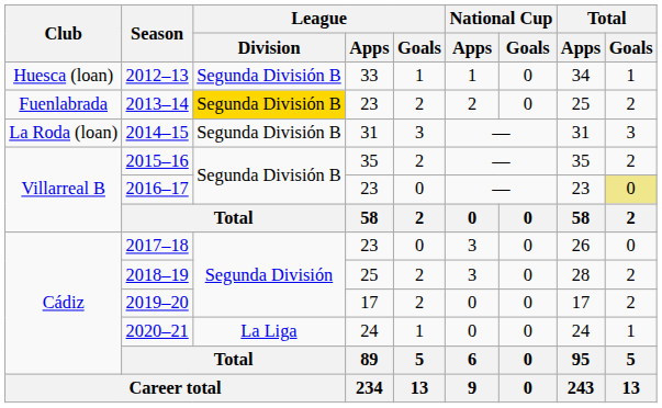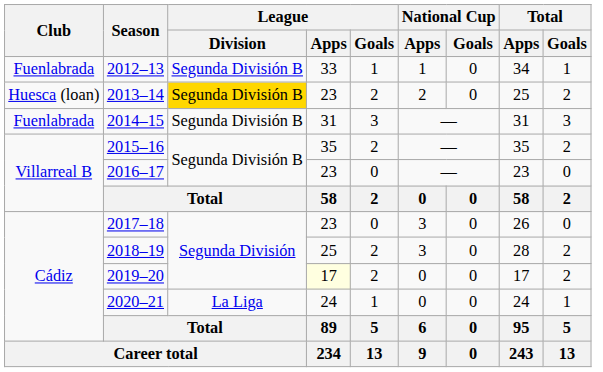 <table class="wikitable" style="text-align:center">
 <tr>
 <th rowspan="2">Club</th>
 <th rowspan="2">Season</th>
 <th colspan="3">League</th>
 <th colspan="2">National Cup</th>
 <th colspan="2">Total</th>
 </tr>
 <tr>
 <th>Division</th>
 <th>Apps</th>
 <th>Goals</th>
 <th>Apps</th>
 <th>Goals</th>
 <th>Apps</th>
 <th>Goals</th>
 </tr>
 <tr>
-<td><a href='#'>Huesca</a> (loan)</td>
+<td><a href='#'>Fuenlabrada</a></td>
 <td><a href='#'>2012–13</a></td>
 <td><a href='#'>Segunda División B</a></td>
 <td>33</td>
 <td>1</td>
 <td>1</td>
 <td>0</td>
 <td>34</td>
 <td>1</td>
 </tr>
 <tr>
-<td><a href='#'>Fuenlabrada</a></td>
+<td><a href='#'>Huesca</a> (loan)</td>
 <td><a href='#'>2013–14</a></td>
 <td style="background: gold;">Segunda División B</td>
 <td>23</td>
 <td>2</td>
 <td>2</td>
 <td>0</td>
 <td>25</td>
 <td>2</td>
 </tr>
 <tr>
-<td><a href='#'>La Roda</a> (loan)</td>
+<td><a href='#'>Fuenlabrada</a></td>
 <td><a href='#'>2014–15</a></td>
 <td>Segunda División B</td>
 <td>31</td>
 <td>3</td>
 <td colspan="2">—</td>
 <td>31</td>
 <td>3</td>
 </tr>
 <tr>
 <td rowspan="3"><a href='#'>Villarreal B</a></td>
 <td><a href='#'>2015–16</a></td>
 <td rowspan="2">Segunda División B</td>
 <td>35</td>
 <td>2</td>
 <td colspan="2">—</td>
 <td>35</td>
 <td>2</td>
 </tr>
 <tr>
 <td><a href='#'>2016–17</a></td>
 <td>23</td>
 <td>0</td>
 <td colspan="2">—</td>
 <td>23</td>
-<td style="background: khaki;">0</td>
+<td>0</td>
 </tr>
 <tr>
 <th colspan="2">Total</th>
 <th>58</th>
 <th>2</th>
 <th>0</th>
 <th>0</th>
 <th>58</th>
 <th>2</th>
 </tr>
 <tr>
 <td rowspan="5"><a href='#'>Cádiz</a></td>
 <td><a href='#'>2017–18</a></td>
 <td rowspan="3"><a href='#'>Segunda División</a></td>
 <td>23</td>
 <td>0</td>
 <td>3</td>
 <td>0</td>
 <td>26</td>
 <td>0</td>
 </tr>
 <tr>
 <td><a href='#'>2018–19</a></td>
 <td>25</td>
 <td>2</td>
 <td>3</td>
 <td>0</td>
 <td>28</td>
 <td>2</td>
 </tr>
 <tr>
 <td><a href='#'>2019–20</a></td>
-<td>17</td>
+<td style="background: lightyellow;">17</td>
 <td>2</td>
 <td>0</td>
 <td>0</td>
 <td>17</td>
 <td>2</td>
 </tr>
 <tr>
 <td><a href='#'>2020–21</a></td>
 <td><a href='#'>La Liga</a></td>
 <td>24</td>
 <td>1</td>
 <td>0</td>
 <td>0</td>
 <td>24</td>
 <td>1</td>
 </tr>
 <tr>
 <th colspan="2">Total</th>
 <th>89</th>
 <th>5</th>
 <th>6</th>
 <th>0</th>
 <th>95</th>
 <th>5</th>
 </tr>
 <tr>
 <th colspan="3">Career total</th>
 <th>234</th>
 <th>13</th>
 <th>9</th>
 <th>0</th>
 <th>243</th>
 <th>13</th>
 </tr>
 </table>
